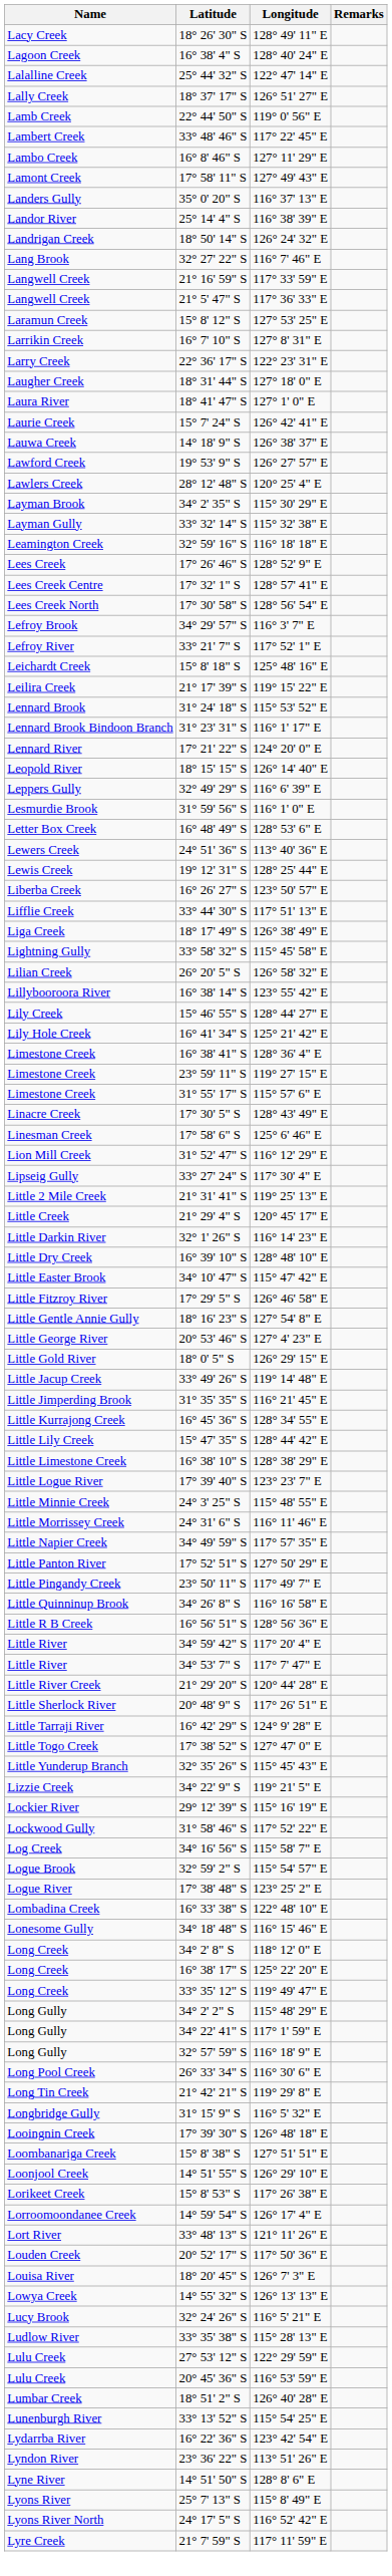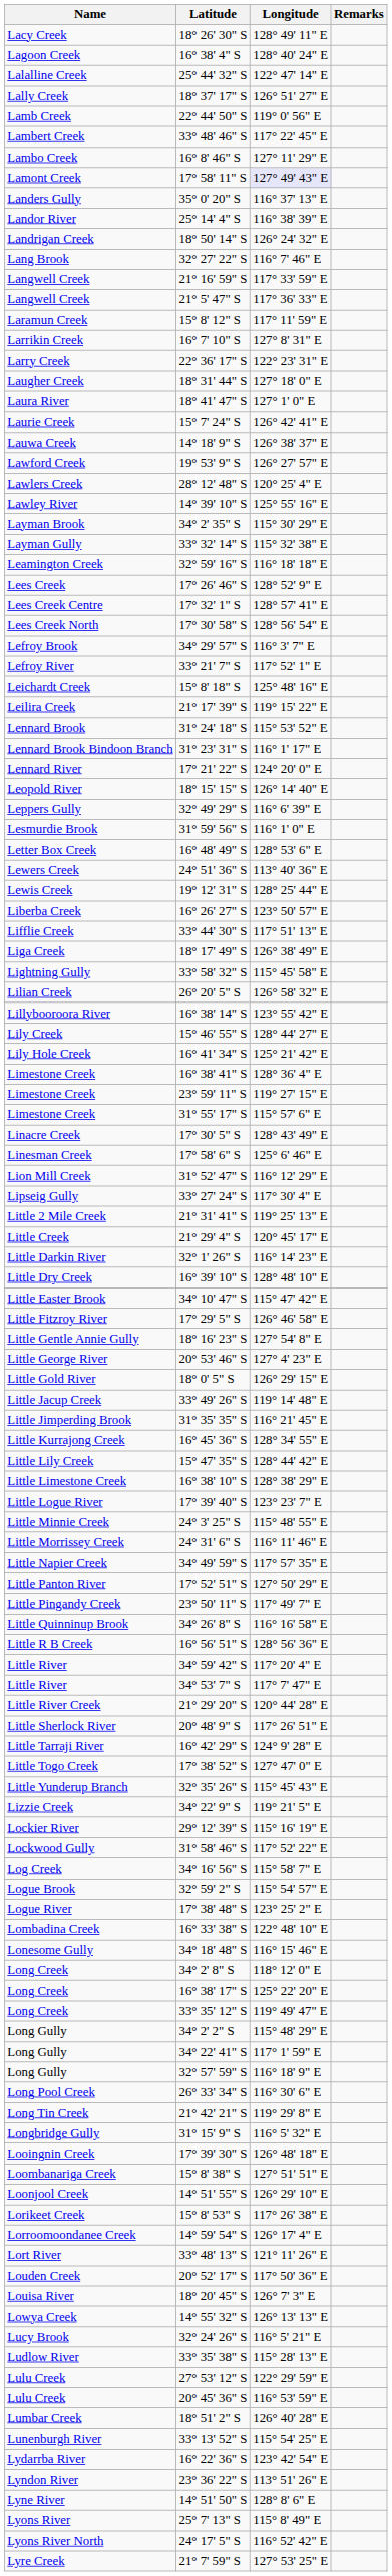 <table class="wikitable">
 <tr>
 <th>Name</th>
 <th>Latitude</th>
 <th>Longitude</th>
 <th>Remarks</th>
 </tr>
 <tr>
 <td><a href='#'>Lacy Creek</a></td>
 <td>18° 26' 30" S</td>
 <td>128° 49' 11" E</td>
 <td></td>
 </tr>
 <tr>
 <td><a href='#'>Lagoon Creek</a></td>
 <td>16° 38' 4" S</td>
 <td>128° 40' 24" E</td>
 <td></td>
 </tr>
 <tr>
 <td><a href='#'>Lalalline Creek</a></td>
 <td>25° 44' 32" S</td>
 <td>122° 47' 14" E</td>
 <td></td>
 </tr>
 <tr>
 <td><a href='#'>Lally Creek</a></td>
 <td>18° 37' 17" S</td>
 <td>126° 51' 27" E</td>
 <td></td>
 </tr>
 <tr>
 <td><a href='#'>Lamb Creek</a></td>
 <td>22° 44' 50" S</td>
 <td>119° 0' 56" E</td>
 <td></td>
 </tr>
 <tr>
 <td><a href='#'>Lambert Creek</a></td>
 <td>33° 48' 46" S</td>
 <td>117° 22' 45" E</td>
 <td></td>
 </tr>
 <tr>
 <td><a href='#'>Lambo Creek</a></td>
 <td>16° 8' 46" S</td>
 <td>127° 11' 29" E</td>
 <td></td>
 </tr>
 <tr>
 <td><a href='#'>Lamont Creek</a></td>
 <td>17° 58' 11" S</td>
-<td>127° 49' 43" E</td>
+<td style="background: lavender;">127° 49' 43" E</td>
 <td></td>
 </tr>
 <tr>
 <td><a href='#'>Landers Gully</a></td>
 <td>35° 0' 20" S</td>
 <td>116° 37' 13" E</td>
 <td></td>
 </tr>
 <tr>
 <td><a href='#'>Landor River</a></td>
 <td>25° 14' 4" S</td>
 <td>116° 38' 39" E</td>
 <td></td>
 </tr>
 <tr>
 <td><a href='#'>Landrigan Creek</a></td>
 <td>18° 50' 14" S</td>
 <td>126° 24' 32" E</td>
 <td></td>
 </tr>
 <tr>
 <td><a href='#'>Lang Brook</a></td>
 <td>32° 27' 22" S</td>
 <td>116° 7' 46" E</td>
 <td></td>
 </tr>
 <tr>
 <td><a href='#'>Langwell Creek</a></td>
 <td>21° 16' 59" S</td>
 <td>117° 33' 59" E</td>
 <td></td>
 </tr>
 <tr>
 <td><a href='#'>Langwell Creek</a></td>
 <td>21° 5' 47" S</td>
 <td>117° 36' 33" E</td>
 <td></td>
 </tr>
 <tr>
 <td><a href='#'>Laramun Creek</a></td>
 <td>15° 8' 12" S</td>
-<td>127° 53' 25" E</td>
+<td>117° 11' 59" E</td>
 <td></td>
 </tr>
 <tr>
 <td><a href='#'>Larrikin Creek</a></td>
 <td>16° 7' 10" S</td>
 <td>127° 8' 31" E</td>
 <td></td>
 </tr>
 <tr>
 <td><a href='#'>Larry Creek</a></td>
 <td>22° 36' 17" S</td>
 <td>122° 23' 31" E</td>
 <td></td>
 </tr>
 <tr>
 <td><a href='#'>Laugher Creek</a></td>
 <td>18° 31' 44" S</td>
 <td>127° 18' 0" E</td>
 <td></td>
 </tr>
 <tr>
 <td><a href='#'>Laura River</a></td>
 <td>18° 41' 47" S</td>
 <td>127° 1' 0" E</td>
 <td></td>
 </tr>
 <tr>
 <td><a href='#'>Laurie Creek</a></td>
 <td>15° 7' 24" S</td>
 <td>126° 42' 41" E</td>
 <td></td>
 </tr>
 <tr>
 <td><a href='#'>Lauwa Creek</a></td>
 <td>14° 18' 9" S</td>
 <td>126° 38' 37" E</td>
 <td></td>
 </tr>
 <tr>
 <td><a href='#'>Lawford Creek</a></td>
 <td>19° 53' 9" S</td>
 <td>126° 27' 57" E</td>
 <td></td>
 </tr>
 <tr>
 <td><a href='#'>Lawlers Creek</a></td>
 <td>28° 12' 48" S</td>
 <td>120° 25' 4" E</td>
+<td></td>
+</tr>
+<tr>
+<td><a href='#'>Lawley River</a></td>
+<td>14° 39' 10" S</td>
+<td>125° 55' 16" E</td>
 <td></td>
 </tr>
 <tr>
 <td><a href='#'>Layman Brook</a></td>
 <td>34° 2' 35" S</td>
 <td>115° 30' 29" E</td>
 <td></td>
 </tr>
 <tr>
 <td><a href='#'>Layman Gully</a></td>
 <td>33° 32' 14" S</td>
 <td>115° 32' 38" E</td>
 <td></td>
 </tr>
 <tr>
 <td><a href='#'>Leamington Creek</a></td>
 <td>32° 59' 16" S</td>
 <td>116° 18' 18" E</td>
 <td></td>
 </tr>
 <tr>
 <td><a href='#'>Lees Creek</a></td>
 <td>17° 26' 46" S</td>
 <td>128° 52' 9" E</td>
 <td></td>
 </tr>
 <tr>
 <td><a href='#'>Lees Creek Centre</a></td>
 <td>17° 32' 1" S</td>
 <td>128° 57' 41" E</td>
 <td></td>
 </tr>
 <tr>
 <td><a href='#'>Lees Creek North</a></td>
 <td>17° 30' 58" S</td>
 <td>128° 56' 54" E</td>
 <td></td>
 </tr>
 <tr>
 <td><a href='#'>Lefroy Brook</a></td>
 <td>34° 29' 57" S</td>
 <td>116° 3' 7" E</td>
 <td></td>
 </tr>
 <tr>
 <td><a href='#'>Lefroy River</a></td>
 <td>33° 21' 7" S</td>
 <td>117° 52' 1" E</td>
 <td></td>
 </tr>
 <tr>
 <td><a href='#'>Leichardt Creek</a></td>
 <td>15° 8' 18" S</td>
 <td>125° 48' 16" E</td>
 <td></td>
 </tr>
 <tr>
 <td><a href='#'>Leilira Creek</a></td>
 <td>21° 17' 39" S</td>
 <td>119° 15' 22" E</td>
 <td></td>
 </tr>
 <tr>
 <td><a href='#'>Lennard Brook</a></td>
 <td>31° 24' 18" S</td>
 <td>115° 53' 52" E</td>
 <td></td>
 </tr>
 <tr>
 <td><a href='#'>Lennard Brook Bindoon Branch</a></td>
 <td>31° 23' 31" S</td>
 <td>116° 1' 17" E</td>
 <td></td>
 </tr>
 <tr>
 <td><a href='#'>Lennard River</a></td>
 <td>17° 21' 22" S</td>
 <td>124° 20' 0" E</td>
 <td></td>
 </tr>
 <tr>
 <td><a href='#'>Leopold River</a></td>
 <td>18° 15' 15" S</td>
 <td>126° 14' 40" E</td>
 <td></td>
 </tr>
 <tr>
 <td><a href='#'>Leppers Gully</a></td>
 <td>32° 49' 29" S</td>
 <td>116° 6' 39" E</td>
 <td></td>
 </tr>
 <tr>
 <td><a href='#'>Lesmurdie Brook</a></td>
 <td>31° 59' 56" S</td>
 <td>116° 1' 0" E</td>
 <td></td>
 </tr>
 <tr>
 <td><a href='#'>Letter Box Creek</a></td>
 <td>16° 48' 49" S</td>
 <td>128° 53' 6" E</td>
 <td></td>
 </tr>
 <tr>
 <td><a href='#'>Lewers Creek</a></td>
 <td>24° 51' 36" S</td>
 <td>113° 40' 36" E</td>
 <td></td>
 </tr>
 <tr>
 <td><a href='#'>Lewis Creek</a></td>
 <td>19° 12' 31" S</td>
 <td>128° 25' 44" E</td>
 <td></td>
 </tr>
 <tr>
 <td><a href='#'>Liberba Creek</a></td>
 <td>16° 26' 27" S</td>
 <td>123° 50' 57" E</td>
 <td></td>
 </tr>
 <tr>
 <td><a href='#'>Lifflie Creek</a></td>
 <td>33° 44' 30" S</td>
 <td>117° 51' 13" E</td>
 <td></td>
 </tr>
 <tr>
 <td><a href='#'>Liga Creek</a></td>
 <td>18° 17' 49" S</td>
 <td>126° 38' 49" E</td>
 <td></td>
 </tr>
 <tr>
 <td><a href='#'>Lightning Gully</a></td>
 <td>33° 58' 32" S</td>
 <td>115° 45' 58" E</td>
 <td></td>
 </tr>
 <tr>
 <td><a href='#'>Lilian Creek</a></td>
 <td>26° 20' 5" S</td>
 <td>126° 58' 32" E</td>
 <td></td>
 </tr>
 <tr>
 <td><a href='#'>Lillybooroora River</a></td>
 <td>16° 38' 14" S</td>
 <td>123° 55' 42" E</td>
 <td></td>
 </tr>
 <tr>
 <td><a href='#'>Lily Creek</a></td>
 <td>15° 46' 55" S</td>
 <td>128° 44' 27" E</td>
 <td></td>
 </tr>
 <tr>
 <td><a href='#'>Lily Hole Creek</a></td>
 <td>16° 41' 34" S</td>
 <td>125° 21' 42" E</td>
 <td></td>
 </tr>
 <tr>
 <td><a href='#'>Limestone Creek</a></td>
 <td>16° 38' 41" S</td>
 <td>128° 36' 4" E</td>
 <td></td>
 </tr>
 <tr>
 <td><a href='#'>Limestone Creek</a></td>
 <td>23° 59' 11" S</td>
 <td>119° 27' 15" E</td>
 <td></td>
 </tr>
 <tr>
 <td><a href='#'>Limestone Creek</a></td>
 <td>31° 55' 17" S</td>
 <td>115° 57' 6" E</td>
 <td></td>
 </tr>
 <tr>
 <td><a href='#'>Linacre Creek</a></td>
 <td>17° 30' 5" S</td>
 <td>128° 43' 49" E</td>
 <td></td>
 </tr>
 <tr>
 <td><a href='#'>Linesman Creek</a></td>
 <td>17° 58' 6" S</td>
 <td>125° 6' 46" E</td>
 <td></td>
 </tr>
 <tr>
 <td><a href='#'>Lion Mill Creek</a></td>
 <td>31° 52' 47" S</td>
 <td>116° 12' 29" E</td>
 <td></td>
 </tr>
 <tr>
 <td><a href='#'>Lipseig Gully</a></td>
 <td>33° 27' 24" S</td>
 <td>117° 30' 4" E</td>
 <td></td>
 </tr>
 <tr>
 <td><a href='#'>Little 2 Mile Creek</a></td>
 <td>21° 31' 41" S</td>
 <td>119° 25' 13" E</td>
 <td></td>
 </tr>
 <tr>
 <td><a href='#'>Little Creek</a></td>
 <td>21° 29' 4" S</td>
 <td>120° 45' 17" E</td>
 <td></td>
 </tr>
 <tr>
 <td><a href='#'>Little Darkin River</a></td>
 <td>32° 1' 26" S</td>
 <td>116° 14' 23" E</td>
 <td></td>
 </tr>
 <tr>
 <td><a href='#'>Little Dry Creek</a></td>
 <td>16° 39' 10" S</td>
 <td>128° 48' 10" E</td>
 <td></td>
 </tr>
 <tr>
 <td><a href='#'>Little Easter Brook</a></td>
 <td>34° 10' 47" S</td>
 <td>115° 47' 42" E</td>
 <td></td>
 </tr>
 <tr>
 <td><a href='#'>Little Fitzroy River</a></td>
 <td>17° 29' 5" S</td>
 <td>126° 46' 58" E</td>
 <td></td>
 </tr>
 <tr>
 <td><a href='#'>Little Gentle Annie Gully</a></td>
 <td>18° 16' 23" S</td>
 <td>127° 54' 8" E</td>
 <td></td>
 </tr>
 <tr>
 <td><a href='#'>Little George River</a></td>
 <td>20° 53' 46" S</td>
 <td>127° 4' 23" E</td>
 <td></td>
 </tr>
 <tr>
 <td><a href='#'>Little Gold River</a></td>
 <td>18° 0' 5" S</td>
 <td>126° 29' 15" E</td>
 <td></td>
 </tr>
 <tr>
 <td><a href='#'>Little Jacup Creek</a></td>
 <td>33° 49' 26" S</td>
 <td>119° 14' 48" E</td>
 <td></td>
 </tr>
 <tr>
 <td><a href='#'>Little Jimperding Brook</a></td>
 <td>31° 35' 35" S</td>
 <td>116° 21' 45" E</td>
 <td></td>
 </tr>
 <tr>
 <td><a href='#'>Little Kurrajong Creek</a></td>
 <td>16° 45' 36" S</td>
 <td>128° 34' 55" E</td>
 <td></td>
 </tr>
 <tr>
 <td><a href='#'>Little Lily Creek</a></td>
 <td>15° 47' 35" S</td>
 <td>128° 44' 42" E</td>
 <td></td>
 </tr>
 <tr>
 <td><a href='#'>Little Limestone Creek</a></td>
 <td>16° 38' 10" S</td>
 <td>128° 38' 29" E</td>
 <td></td>
 </tr>
 <tr>
 <td><a href='#'>Little Logue River</a></td>
 <td>17° 39' 40" S</td>
 <td>123° 23' 7" E</td>
 <td></td>
 </tr>
 <tr>
 <td><a href='#'>Little Minnie Creek</a></td>
 <td>24° 3' 25" S</td>
 <td>115° 48' 55" E</td>
 <td></td>
 </tr>
 <tr>
 <td><a href='#'>Little Morrissey Creek</a></td>
 <td>24° 31' 6" S</td>
 <td>116° 11' 46" E</td>
 <td></td>
 </tr>
 <tr>
 <td><a href='#'>Little Napier Creek</a></td>
 <td>34° 49' 59" S</td>
 <td>117° 57' 35" E</td>
 <td></td>
 </tr>
 <tr>
 <td><a href='#'>Little Panton River</a></td>
 <td>17° 52' 51" S</td>
 <td>127° 50' 29" E</td>
 <td></td>
 </tr>
 <tr>
 <td><a href='#'>Little Pingandy Creek</a></td>
 <td>23° 50' 11" S</td>
 <td>117° 49' 7" E</td>
 <td></td>
 </tr>
 <tr>
 <td><a href='#'>Little Quinninup Brook</a></td>
 <td>34° 26' 8" S</td>
 <td>116° 16' 58" E</td>
 <td></td>
 </tr>
 <tr>
 <td><a href='#'>Little R B Creek</a></td>
 <td>16° 56' 51" S</td>
 <td>128° 56' 36" E</td>
 <td></td>
 </tr>
 <tr>
 <td><a href='#'>Little River</a></td>
 <td>34° 59' 42" S</td>
 <td>117° 20' 4" E</td>
 <td></td>
 </tr>
 <tr>
 <td><a href='#'>Little River</a></td>
 <td>34° 53' 7" S</td>
 <td>117° 7' 47" E</td>
 <td></td>
 </tr>
 <tr>
 <td><a href='#'>Little River Creek</a></td>
 <td>21° 29' 20" S</td>
 <td>120° 44' 28" E</td>
 <td></td>
 </tr>
 <tr>
 <td><a href='#'>Little Sherlock River</a></td>
 <td>20° 48' 9" S</td>
 <td>117° 26' 51" E</td>
 <td></td>
 </tr>
 <tr>
 <td><a href='#'>Little Tarraji River</a></td>
 <td>16° 42' 29" S</td>
 <td>124° 9' 28" E</td>
 <td></td>
 </tr>
 <tr>
 <td><a href='#'>Little Togo Creek</a></td>
 <td>17° 38' 52" S</td>
 <td>127° 47' 0" E</td>
 <td></td>
 </tr>
 <tr>
 <td><a href='#'>Little Yunderup Branch</a></td>
 <td>32° 35' 26" S</td>
 <td>115° 45' 43" E</td>
 <td></td>
 </tr>
 <tr>
 <td><a href='#'>Lizzie Creek</a></td>
 <td>34° 22' 9" S</td>
 <td>119° 21' 5" E</td>
 <td></td>
 </tr>
 <tr>
 <td><a href='#'>Lockier River</a></td>
 <td>29° 12' 39" S</td>
 <td>115° 16' 19" E</td>
 <td></td>
 </tr>
 <tr>
 <td><a href='#'>Lockwood Gully</a></td>
 <td>31° 58' 46" S</td>
 <td>117° 52' 22" E</td>
 <td></td>
 </tr>
 <tr>
 <td><a href='#'>Log Creek</a></td>
 <td>34° 16' 56" S</td>
 <td>115° 58' 7" E</td>
 <td></td>
 </tr>
 <tr>
 <td><a href='#'>Logue Brook</a></td>
 <td>32° 59' 2" S</td>
 <td>115° 54' 57" E</td>
 <td></td>
 </tr>
 <tr>
 <td><a href='#'>Logue River</a></td>
 <td>17° 38' 48" S</td>
 <td>123° 25' 2" E</td>
 <td></td>
 </tr>
 <tr>
 <td><a href='#'>Lombadina Creek</a></td>
 <td>16° 33' 38" S</td>
 <td>122° 48' 10" E</td>
 <td></td>
 </tr>
 <tr>
 <td><a href='#'>Lonesome Gully</a></td>
 <td>34° 18' 48" S</td>
 <td>116° 15' 46" E</td>
 <td></td>
 </tr>
 <tr>
 <td><a href='#'>Long Creek</a></td>
 <td>34° 2' 8" S</td>
 <td>118° 12' 0" E</td>
 <td></td>
 </tr>
 <tr>
 <td><a href='#'>Long Creek</a></td>
 <td>16° 38' 17" S</td>
 <td>125° 22' 20" E</td>
 <td></td>
 </tr>
 <tr>
 <td><a href='#'>Long Creek</a></td>
 <td>33° 35' 12" S</td>
 <td>119° 49' 47" E</td>
 <td></td>
 </tr>
 <tr>
 <td>Long Gully</td>
 <td>34° 2' 2" S</td>
 <td>115° 48' 29" E</td>
 <td></td>
 </tr>
 <tr>
 <td>Long Gully</td>
 <td>34° 22' 41" S</td>
 <td>117° 1' 59" E</td>
 <td></td>
 </tr>
 <tr>
 <td>Long Gully</td>
 <td>32° 57' 59" S</td>
 <td>116° 18' 9" E</td>
 <td></td>
 </tr>
 <tr>
 <td><a href='#'>Long Pool Creek</a></td>
 <td>26° 33' 34" S</td>
 <td>116° 30' 6" E</td>
 <td></td>
 </tr>
 <tr>
 <td><a href='#'>Long Tin Creek</a></td>
 <td>21° 42' 21" S</td>
 <td>119° 29' 8" E</td>
 <td></td>
 </tr>
 <tr>
 <td><a href='#'>Longbridge Gully</a></td>
 <td>31° 15' 9" S</td>
 <td>116° 5' 32" E</td>
 <td></td>
 </tr>
 <tr>
 <td><a href='#'>Looingnin Creek</a></td>
 <td>17° 39' 30" S</td>
 <td>126° 48' 18" E</td>
 <td></td>
 </tr>
 <tr>
 <td><a href='#'>Loombanariga Creek</a></td>
 <td>15° 8' 38" S</td>
 <td>127° 51' 51" E</td>
 <td></td>
 </tr>
 <tr>
 <td><a href='#'>Loonjool Creek</a></td>
 <td>14° 51' 55" S</td>
 <td>126° 29' 10" E</td>
 <td></td>
 </tr>
 <tr>
 <td><a href='#'>Lorikeet Creek</a></td>
 <td>15° 8' 53" S</td>
 <td>117° 26' 38" E</td>
 <td></td>
 </tr>
 <tr>
 <td><a href='#'>Lorroomoondanee Creek</a></td>
 <td>14° 59' 54" S</td>
 <td>126° 17' 4" E</td>
 <td></td>
 </tr>
 <tr>
 <td><a href='#'>Lort River</a></td>
 <td>33° 48' 13" S</td>
 <td>121° 11' 26" E</td>
 <td></td>
 </tr>
 <tr>
 <td><a href='#'>Louden Creek</a></td>
 <td>20° 52' 17" S</td>
 <td>117° 50' 36" E</td>
 <td></td>
 </tr>
 <tr>
 <td><a href='#'>Louisa River</a></td>
 <td>18° 20' 45" S</td>
 <td>126° 7' 3" E</td>
 <td></td>
 </tr>
 <tr>
 <td><a href='#'>Lowya Creek</a></td>
 <td>14° 55' 32" S</td>
 <td>126° 13' 13" E</td>
 <td></td>
 </tr>
 <tr>
 <td><a href='#'>Lucy Brook</a></td>
 <td>32° 24' 26" S</td>
 <td>116° 5' 21" E</td>
 <td></td>
 </tr>
 <tr>
 <td><a href='#'>Ludlow River</a></td>
 <td>33° 35' 38" S</td>
 <td>115° 28' 13" E</td>
 <td></td>
 </tr>
 <tr>
 <td><a href='#'>Lulu Creek</a></td>
 <td>27° 53' 12" S</td>
 <td>122° 29' 59" E</td>
 <td></td>
 </tr>
 <tr>
 <td><a href='#'>Lulu Creek</a></td>
 <td>20° 45' 36" S</td>
 <td>116° 53' 59" E</td>
 <td></td>
 </tr>
 <tr>
 <td><a href='#'>Lumbar Creek</a></td>
 <td>18° 51' 2" S</td>
 <td>126° 40' 28" E</td>
 <td></td>
 </tr>
 <tr>
 <td><a href='#'>Lunenburgh River</a></td>
 <td>33° 13' 52" S</td>
 <td>115° 54' 25" E</td>
 <td></td>
 </tr>
 <tr>
 <td><a href='#'>Lydarrba River</a></td>
 <td>16° 22' 36" S</td>
 <td>123° 42' 54" E</td>
 <td></td>
 </tr>
 <tr>
 <td><a href='#'>Lyndon River</a></td>
 <td>23° 36' 22" S</td>
 <td>113° 51' 26" E</td>
 <td></td>
 </tr>
 <tr>
 <td><a href='#'>Lyne River</a></td>
 <td>14° 51' 50" S</td>
 <td>128° 8' 6" E</td>
 <td></td>
 </tr>
 <tr>
 <td><a href='#'>Lyons River</a></td>
 <td>25° 7' 13" S</td>
 <td>115° 8' 49" E</td>
 <td></td>
 </tr>
 <tr>
 <td><a href='#'>Lyons River North</a></td>
 <td>24° 17' 5" S</td>
 <td>116° 52' 42" E</td>
 <td></td>
 </tr>
 <tr>
 <td><a href='#'>Lyre Creek</a></td>
 <td>21° 7' 59" S</td>
-<td>117° 11' 59" E</td>
+<td>127° 53' 25" E</td>
 <td></td>
 </tr>
 </table>
